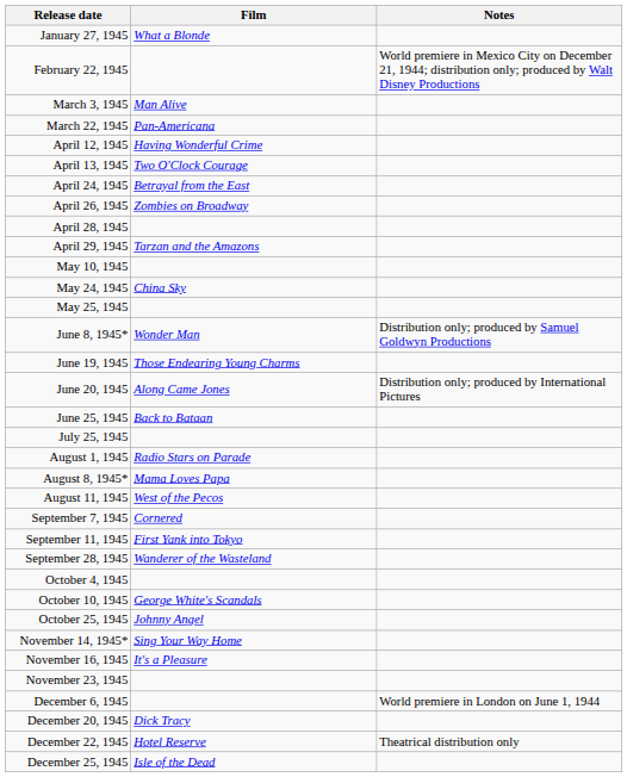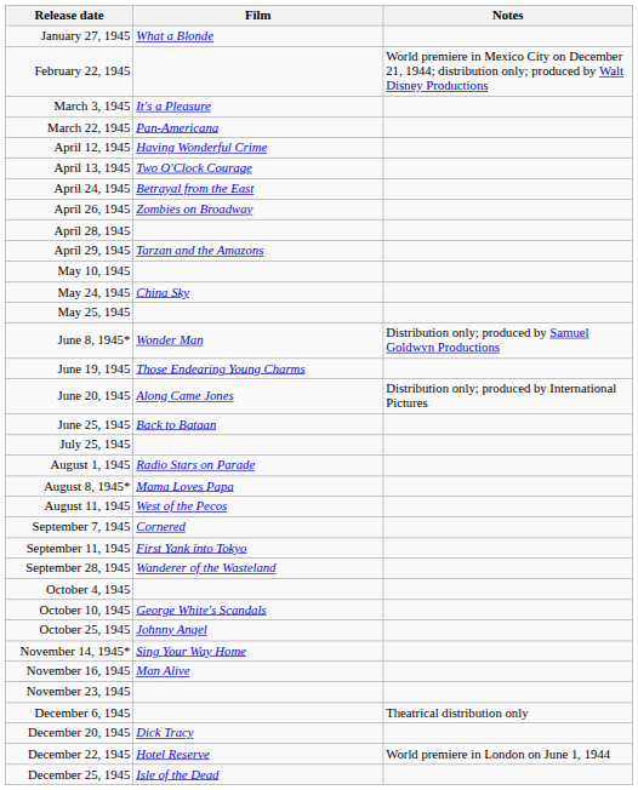 <table class="wikitable sortable plainrowheaders">
 <tr>
 <th scope="col" style="width:150px">Release date</th>
 <th scope="col" style="width:300px">Film</th>
 <th scope="col" style="width:300px" class="unsortable">Notes</th>
 </tr>
 <tr>
 <td style="text-align:right;">January 27, 1945</td>
 <td><em><a href='#'>What a Blonde</a></em></td>
 <td></td>
 </tr>
 <tr>
 <td style="text-align:right;">February 22, 1945</td>
 <td><em></em></td>
 <td>World premiere in Mexico City on December 21, 1944; distribution only; produced by <a href='#'>Walt Disney Productions</a></td>
 </tr>
 <tr>
 <td style="text-align:right;">March 3, 1945</td>
-<td><em><a href='#'>Man Alive</a></em></td>
+<td><em><a href='#'>It's a Pleasure</a></em></td>
 <td></td>
 </tr>
 <tr>
 <td style="text-align:right;">March 22, 1945</td>
 <td><em><a href='#'>Pan-Americana</a></em></td>
 <td></td>
 </tr>
 <tr>
 <td style="text-align:right;">April 12, 1945</td>
 <td><em><a href='#'>Having Wonderful Crime</a></em></td>
 <td></td>
 </tr>
 <tr>
 <td style="text-align:right;">April 13, 1945</td>
 <td><em><a href='#'>Two O'Clock Courage</a></em></td>
 <td></td>
 </tr>
 <tr>
 <td style="text-align:right;">April 24, 1945</td>
 <td><em><a href='#'>Betrayal from the East</a></em></td>
 <td></td>
 </tr>
 <tr>
 <td style="text-align:right;">April 26, 1945</td>
 <td><em><a href='#'>Zombies on Broadway</a></em></td>
 <td></td>
 </tr>
 <tr>
 <td style="text-align:right;">April 28, 1945</td>
 <td><em></em></td>
 <td></td>
 </tr>
 <tr>
 <td style="text-align:right;">April 29, 1945</td>
 <td><em><a href='#'>Tarzan and the Amazons</a></em></td>
 <td></td>
 </tr>
 <tr>
 <td style="text-align:right;">May 10, 1945</td>
 <td><em></em></td>
 <td></td>
 </tr>
 <tr>
 <td style="text-align:right;">May 24, 1945</td>
 <td><em><a href='#'>China Sky</a></em></td>
 <td></td>
 </tr>
 <tr>
 <td style="text-align:right;">May 25, 1945</td>
 <td><em></em></td>
 <td></td>
 </tr>
 <tr>
 <td style="text-align:right;">June 8, 1945*</td>
 <td><em><a href='#'>Wonder Man</a></em></td>
 <td>Distribution only; produced by <a href='#'>Samuel Goldwyn Productions</a></td>
 </tr>
 <tr>
 <td style="text-align:right;">June 19, 1945</td>
 <td><em><a href='#'>Those Endearing Young Charms</a></em></td>
 <td></td>
 </tr>
 <tr>
 <td style="text-align:right;">June 20, 1945</td>
 <td><em><a href='#'>Along Came Jones</a></em></td>
 <td>Distribution only; produced by International Pictures</td>
 </tr>
 <tr>
 <td style="text-align:right;">June 25, 1945</td>
 <td><em><a href='#'>Back to Bataan</a></em></td>
 <td></td>
 </tr>
 <tr>
 <td style="text-align:right;">July 25, 1945</td>
 <td><em></em></td>
 <td></td>
 </tr>
 <tr>
 <td style="text-align:right;">August 1, 1945</td>
 <td><em><a href='#'>Radio Stars on Parade</a></em></td>
 <td></td>
 </tr>
 <tr>
 <td style="text-align:right;">August 8, 1945*</td>
 <td><em><a href='#'>Mama Loves Papa</a></em></td>
 <td></td>
 </tr>
 <tr>
 <td style="text-align:right;">August 11, 1945</td>
 <td><em><a href='#'>West of the Pecos</a></em></td>
 <td></td>
 </tr>
 <tr>
 <td style="text-align:right;">September 7, 1945</td>
 <td><em><a href='#'>Cornered</a></em></td>
 <td></td>
 </tr>
 <tr>
 <td style="text-align:right;">September 11, 1945</td>
 <td><em><a href='#'>First Yank into Tokyo</a></em></td>
 <td></td>
 </tr>
 <tr>
 <td style="text-align:right;">September 28, 1945</td>
 <td><em><a href='#'>Wanderer of the Wasteland</a></em></td>
 <td></td>
 </tr>
 <tr>
 <td style="text-align:right;">October 4, 1945</td>
 <td><em></em></td>
 <td></td>
 </tr>
 <tr>
 <td style="text-align:right;">October 10, 1945</td>
 <td><em><a href='#'>George White's Scandals</a></em></td>
 <td></td>
 </tr>
 <tr>
 <td style="text-align:right;">October 25, 1945</td>
 <td><em><a href='#'>Johnny Angel</a></em></td>
 <td></td>
 </tr>
 <tr>
 <td style="text-align:right;">November 14, 1945*</td>
 <td><em><a href='#'>Sing Your Way Home</a></em></td>
 <td></td>
 </tr>
 <tr>
 <td style="text-align:right;">November 16, 1945</td>
-<td><em><a href='#'>It's a Pleasure</a></em></td>
+<td><em><a href='#'>Man Alive</a></em></td>
 <td></td>
 </tr>
 <tr>
 <td style="text-align:right;">November 23, 1945</td>
 <td><em></em></td>
 <td></td>
 </tr>
 <tr>
 <td style="text-align:right;">December 6, 1945</td>
 <td><em></em></td>
-<td>World premiere in London on June 1, 1944</td>
+<td>Theatrical distribution only</td>
 </tr>
 <tr>
 <td style="text-align:right;">December 20, 1945</td>
 <td><em><a href='#'>Dick Tracy</a></em></td>
 <td></td>
 </tr>
 <tr>
 <td style="text-align:right;">December 22, 1945</td>
 <td><em><a href='#'>Hotel Reserve</a></em></td>
-<td>Theatrical distribution only</td>
+<td>World premiere in London on June 1, 1944</td>
 </tr>
 <tr>
 <td style="text-align:right;">December 25, 1945</td>
 <td><em><a href='#'>Isle of the Dead</a></em></td>
 <td></td>
 </tr>
 </table>
